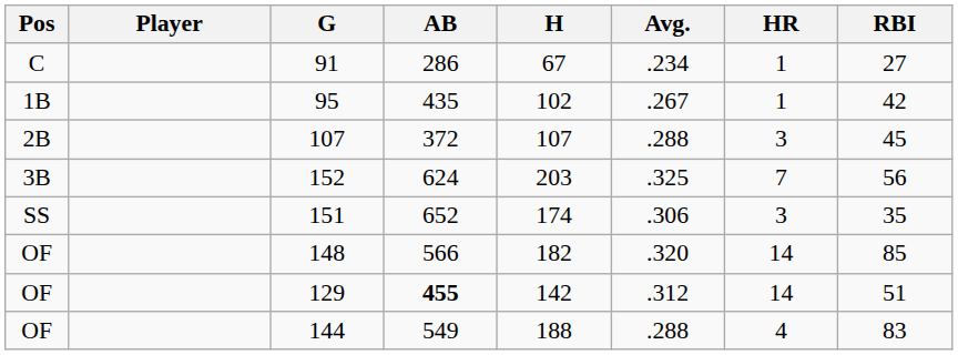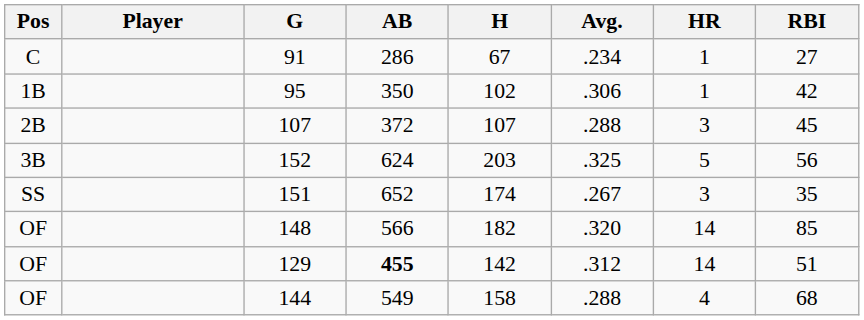 <table class="wikitable sortable">
 <tr>
 <th bgcolor="#DDDDFF" width="5%">Pos</th>
 <th bgcolor="#DDDDFF" width="16%">Player</th>
 <th bgcolor="#DDDDFF" width="9%">G</th>
 <th bgcolor="#DDDDFF" width="9%">AB</th>
 <th bgcolor="#DDDDFF" width="9%">H</th>
 <th bgcolor="#DDDDFF" width="9%">Avg.</th>
 <th bgcolor="#DDDDFF" width="9%">HR</th>
 <th bgcolor="#DDDDFF" width="9%">RBI</th>
 </tr>
 <tr align="center">
 <td>C</td>
 <td></td>
 <td>91</td>
 <td>286</td>
 <td>67</td>
 <td>.234</td>
 <td>1</td>
 <td>27</td>
 </tr>
 <tr align="center">
 <td>1B</td>
 <td></td>
 <td>95</td>
-<td>435</td>
+<td>350</td>
 <td>102</td>
-<td>.267</td>
+<td>.306</td>
 <td>1</td>
 <td>42</td>
 </tr>
 <tr align="center">
 <td>2B</td>
 <td></td>
 <td>107</td>
 <td>372</td>
 <td>107</td>
 <td>.288</td>
 <td>3</td>
 <td>45</td>
 </tr>
 <tr align="center">
 <td>3B</td>
 <td></td>
 <td>152</td>
 <td>624</td>
 <td>203</td>
 <td>.325</td>
-<td>7</td>
+<td>5</td>
 <td>56</td>
 </tr>
 <tr align="center">
 <td>SS</td>
 <td></td>
 <td>151</td>
 <td>652</td>
 <td>174</td>
-<td>.306</td>
+<td>.267</td>
 <td>3</td>
 <td>35</td>
 </tr>
 <tr align="center">
 <td>OF</td>
 <td></td>
 <td>148</td>
 <td>566</td>
 <td>182</td>
 <td>.320</td>
 <td>14</td>
 <td>85</td>
 </tr>
 <tr align="center">
 <td>OF</td>
 <td></td>
 <td>129</td>
 <td><strong>455</strong></td>
 <td>142</td>
 <td>.312</td>
 <td>14</td>
 <td>51</td>
 </tr>
 <tr align="center">
 <td>OF</td>
 <td></td>
 <td>144</td>
 <td>549</td>
-<td>188</td>
+<td>158</td>
 <td>.288</td>
 <td>4</td>
-<td>83</td>
+<td>68</td>
 </tr>
 </table>
